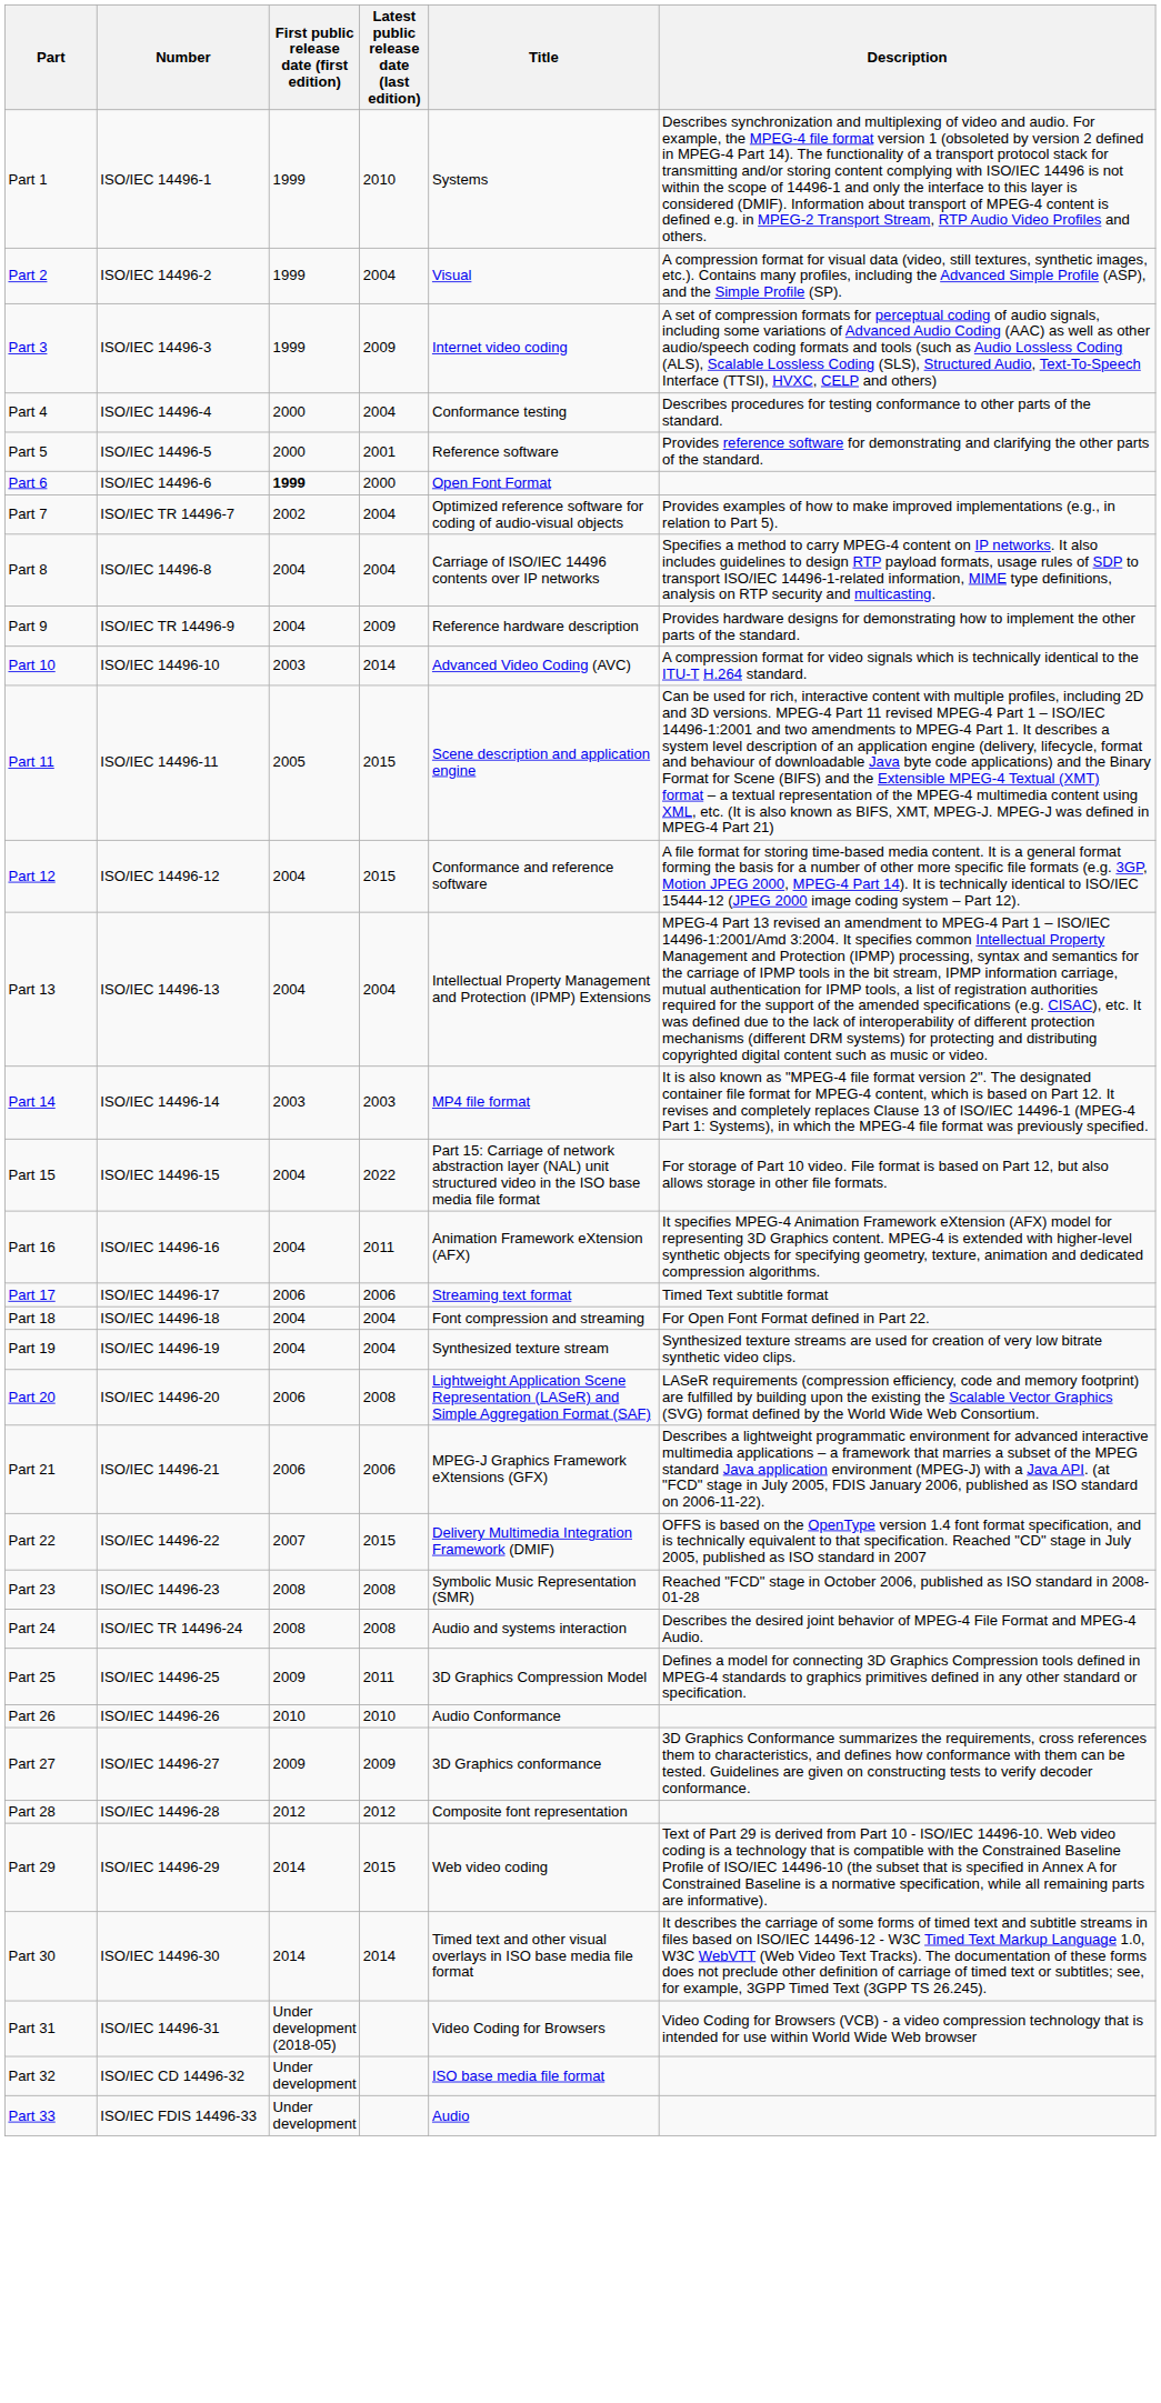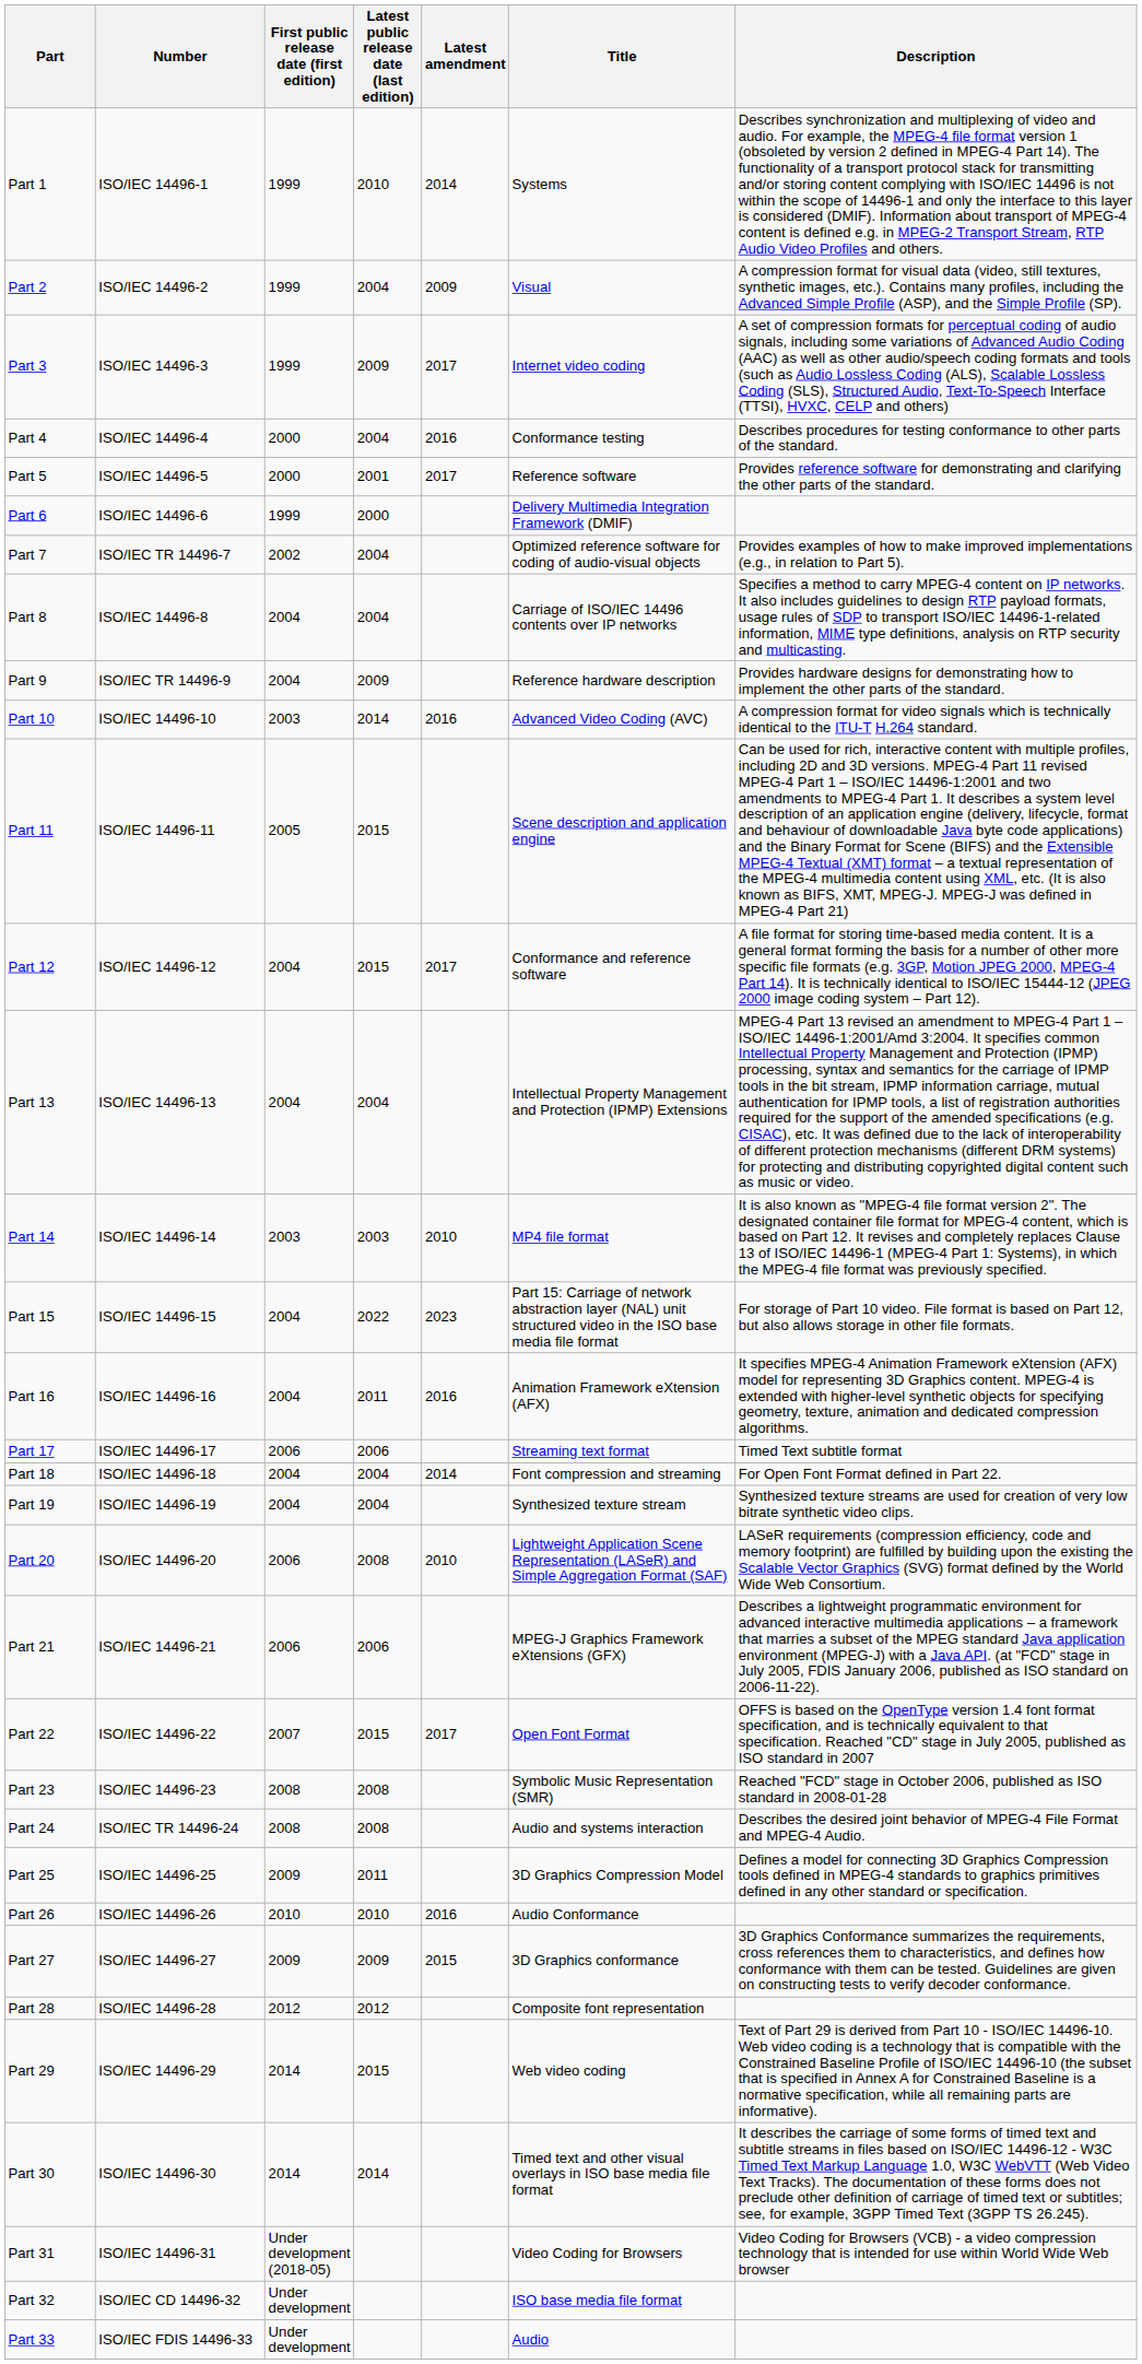 <table class="wikitable sortable" width="100%">
 <tr>
 <th width="8%">Part</th>
 <th width="15%">Number</th>
 <th width="6%">First public release date (first edition)</th>
 <th width="6%">Latest public release date (last edition)</th>
+<th width="6%">Latest amendment</th>
 <th width="20%">Title</th>
 <th>Description</th>
 </tr>
 <tr>
 <td>Part 1</td>
 <td>ISO/IEC 14496-1</td>
 <td>1999</td>
 <td>2010</td>
+<td>2014</td>
 <td>Systems</td>
 <td>Describes synchronization and multiplexing of video and audio. For example, the <a href='#'>MPEG-4 file format</a> version 1 (obsoleted by version 2 defined in MPEG-4 Part 14). The functionality of a transport protocol stack for transmitting and/or storing content complying with ISO/IEC 14496 is not within the scope of 14496-1 and only the interface to this layer is considered (DMIF). Information about transport of MPEG-4 content is defined e.g. in <a href='#'>MPEG-2 Transport Stream</a>, <a href='#'>RTP Audio Video Profiles</a> and others.</td>
 </tr>
 <tr>
 <td><a href='#'>Part 2</a></td>
 <td>ISO/IEC 14496-2</td>
 <td>1999</td>
 <td>2004</td>
+<td>2009</td>
 <td><a href='#'>Visual</a></td>
 <td>A compression format for visual data (video, still textures, synthetic images, etc.). Contains many profiles, including the <a href='#'>Advanced Simple Profile</a> (ASP), and the <a href='#'>Simple Profile</a> (SP).</td>
 </tr>
 <tr>
 <td><a href='#'>Part 3</a></td>
 <td>ISO/IEC 14496-3</td>
 <td>1999</td>
 <td>2009</td>
+<td>2017</td>
 <td><a href='#'>Internet video coding</a></td>
 <td>A set of compression formats for <a href='#'>perceptual coding</a> of audio signals, including some variations of <a href='#'>Advanced Audio Coding</a> (AAC) as well as other audio/speech coding formats and tools (such as <a href='#'>Audio Lossless Coding</a> (ALS), <a href='#'>Scalable Lossless Coding</a> (SLS), <a href='#'>Structured Audio</a>, <a href='#'>Text-To-Speech</a> Interface (TTSI), <a href='#'>HVXC</a>, <a href='#'>CELP</a> and others)</td>
 </tr>
 <tr>
 <td>Part 4</td>
 <td>ISO/IEC 14496-4</td>
 <td>2000</td>
 <td>2004</td>
+<td>2016</td>
 <td>Conformance testing</td>
 <td>Describes procedures for testing conformance to other parts of the standard.</td>
 </tr>
 <tr>
 <td>Part 5</td>
 <td>ISO/IEC 14496-5</td>
 <td>2000</td>
 <td>2001</td>
+<td>2017</td>
 <td>Reference software</td>
 <td>Provides <a href='#'>reference software</a> for demonstrating and clarifying the other parts of the standard.</td>
 </tr>
 <tr>
 <td><a href='#'>Part 6</a></td>
 <td>ISO/IEC 14496-6</td>
-<td><strong>1999</strong></td>
+<td>1999</td>
 <td>2000</td>
-<td><a href='#'>Open Font Format</a></td>
+<td></td>
+<td><a href='#'>Delivery Multimedia Integration Framework</a> (DMIF)</td>
 <td></td>
 </tr>
 <tr>
 <td>Part 7</td>
 <td>ISO/IEC TR 14496-7</td>
 <td>2002</td>
 <td>2004</td>
+<td></td>
 <td>Optimized reference software for coding of audio-visual objects</td>
 <td>Provides examples of how to make improved implementations (e.g., in relation to Part 5).</td>
 </tr>
 <tr>
 <td>Part 8</td>
 <td>ISO/IEC 14496-8</td>
 <td>2004</td>
 <td>2004</td>
+<td></td>
 <td>Carriage of ISO/IEC 14496 contents over IP networks</td>
 <td>Specifies a method to carry MPEG-4 content on <a href='#'>IP networks</a>. It also includes guidelines to design <a href='#'>RTP</a> payload formats, usage rules of <a href='#'>SDP</a> to transport ISO/IEC 14496-1-related information, <a href='#'>MIME</a> type definitions, analysis on RTP security and <a href='#'>multicasting</a>.</td>
 </tr>
 <tr>
 <td>Part 9</td>
 <td>ISO/IEC TR 14496-9</td>
 <td>2004</td>
 <td>2009</td>
+<td></td>
 <td>Reference hardware description</td>
 <td>Provides hardware designs for demonstrating how to implement the other parts of the standard.</td>
 </tr>
 <tr>
 <td><a href='#'>Part 10</a></td>
 <td>ISO/IEC 14496-10</td>
 <td>2003</td>
 <td>2014</td>
+<td>2016</td>
 <td><a href='#'>Advanced Video Coding</a> (AVC)</td>
 <td>A compression format for video signals which is technically identical to the <a href='#'>ITU-T</a> <a href='#'>H.264</a> standard.</td>
 </tr>
 <tr>
 <td><a href='#'>Part 11</a></td>
 <td>ISO/IEC 14496-11</td>
 <td>2005</td>
 <td>2015</td>
+<td></td>
 <td><a href='#'>Scene description and application engine</a></td>
 <td>Can be used for rich, interactive content with multiple profiles, including 2D and 3D versions. MPEG-4 Part 11 revised MPEG-4 Part 1 – ISO/IEC 14496-1:2001 and two amendments to MPEG-4 Part 1. It describes a system level description of an application engine (delivery, lifecycle, format and behaviour of downloadable <a href='#'>Java</a> byte code applications) and the Binary Format for Scene (BIFS) and the <a href='#'>Extensible MPEG-4 Textual (XMT) format</a> – a textual representation of the MPEG-4 multimedia content using <a href='#'>XML</a>, etc. (It is also known as BIFS, XMT, MPEG-J. MPEG-J was defined in MPEG-4 Part 21)</td>
 </tr>
 <tr>
 <td><a href='#'>Part 12</a></td>
 <td>ISO/IEC 14496-12</td>
 <td>2004</td>
 <td>2015</td>
+<td>2017</td>
 <td>Conformance and reference software</td>
 <td>A file format for storing time-based media content. It is a general format forming the basis for a number of other more specific file formats (e.g. <a href='#'>3GP</a>, <a href='#'>Motion JPEG 2000</a>, <a href='#'>MPEG-4 Part 14</a>). It is technically identical to ISO/IEC 15444-12 (<a href='#'>JPEG 2000</a> image coding system – Part 12).</td>
 </tr>
 <tr>
 <td>Part 13</td>
 <td>ISO/IEC 14496-13</td>
 <td>2004</td>
 <td>2004</td>
+<td></td>
 <td>Intellectual Property Management and Protection (IPMP) Extensions</td>
 <td>MPEG-4 Part 13 revised an amendment to MPEG-4 Part 1 – ISO/IEC 14496-1:2001/Amd 3:2004. It specifies common <a href='#'>Intellectual Property</a> Management and Protection (IPMP) processing, syntax and semantics for the carriage of IPMP tools in the bit stream, IPMP information carriage, mutual authentication for IPMP tools, a list of registration authorities required for the support of the amended specifications (e.g. <a href='#'>CISAC</a>), etc. It was defined due to the lack of interoperability of different protection mechanisms (different DRM systems) for protecting and distributing copyrighted digital content such as music or video.</td>
 </tr>
 <tr>
 <td><a href='#'>Part 14</a></td>
 <td>ISO/IEC 14496-14</td>
 <td>2003</td>
 <td>2003</td>
+<td>2010</td>
 <td><a href='#'>MP4 file format</a></td>
 <td>It is also known as "MPEG-4 file format version 2". The designated container file format for MPEG-4 content, which is based on Part 12.  It revises and completely replaces Clause 13 of ISO/IEC 14496-1 (MPEG-4 Part 1: Systems), in which the MPEG-4 file format was previously specified.</td>
 </tr>
 <tr>
 <td>Part 15</td>
 <td>ISO/IEC 14496-15</td>
 <td>2004</td>
 <td>2022</td>
+<td>2023</td>
 <td>Part 15: Carriage of network abstraction layer (NAL) unit structured video in the ISO base media file format</td>
 <td>For storage of Part 10 video. File format is based on Part 12, but also allows storage in other file formats.</td>
 </tr>
 <tr>
 <td>Part 16</td>
 <td>ISO/IEC 14496-16</td>
 <td>2004</td>
 <td>2011</td>
+<td>2016</td>
 <td>Animation Framework eXtension (AFX)</td>
 <td>It specifies MPEG-4 Animation Framework eXtension (AFX) model for representing 3D Graphics content. MPEG-4 is extended with higher-level synthetic objects for specifying geometry, texture, animation and dedicated compression algorithms.</td>
 </tr>
 <tr>
 <td><a href='#'>Part 17</a></td>
 <td>ISO/IEC 14496-17</td>
 <td>2006</td>
 <td>2006</td>
+<td></td>
 <td><a href='#'>Streaming text format</a></td>
 <td>Timed Text subtitle format</td>
 </tr>
 <tr>
 <td>Part 18</td>
 <td>ISO/IEC 14496-18</td>
 <td>2004</td>
 <td>2004</td>
+<td>2014</td>
 <td>Font compression and streaming</td>
 <td>For Open Font Format defined in Part 22.</td>
 </tr>
 <tr>
 <td>Part 19</td>
 <td>ISO/IEC 14496-19</td>
 <td>2004</td>
 <td>2004</td>
+<td></td>
 <td>Synthesized texture stream</td>
 <td>Synthesized texture streams are used for creation of very low bitrate synthetic video clips.</td>
 </tr>
 <tr>
 <td><a href='#'>Part 20</a></td>
 <td>ISO/IEC 14496-20</td>
 <td>2006</td>
 <td>2008</td>
+<td>2010</td>
 <td><a href='#'>Lightweight Application Scene Representation (LASeR) and Simple Aggregation Format (SAF)</a></td>
 <td>LASeR requirements (compression efficiency, code and memory footprint) are fulfilled by building upon the existing the <a href='#'>Scalable Vector Graphics</a> (SVG) format defined by the World Wide Web Consortium.</td>
 </tr>
 <tr>
 <td>Part 21</td>
 <td>ISO/IEC 14496-21</td>
 <td>2006</td>
 <td>2006</td>
+<td></td>
 <td>MPEG-J Graphics Framework eXtensions (GFX)</td>
 <td>Describes a lightweight programmatic environment for advanced interactive multimedia applications – a framework that marries a subset of the MPEG standard <a href='#'>Java application</a> environment (MPEG-J) with a <a href='#'>Java API</a>. (at "FCD" stage in July 2005, FDIS January 2006, published as ISO standard on 2006-11-22).</td>
 </tr>
 <tr>
 <td>Part 22</td>
 <td>ISO/IEC 14496-22</td>
 <td>2007</td>
 <td>2015</td>
-<td><a href='#'>Delivery Multimedia Integration Framework</a> (DMIF)</td>
+<td>2017</td>
+<td><a href='#'>Open Font Format</a></td>
 <td>OFFS is based on the <a href='#'>OpenType</a> version 1.4 font format specification, and is technically equivalent to that specification. Reached "CD" stage in July 2005, published as ISO standard in 2007</td>
 </tr>
 <tr>
 <td>Part 23</td>
 <td>ISO/IEC 14496-23</td>
 <td>2008</td>
 <td>2008</td>
+<td></td>
 <td>Symbolic Music Representation (SMR)</td>
 <td>Reached "FCD" stage in October 2006, published as ISO standard in 2008-01-28</td>
 </tr>
 <tr>
 <td>Part 24</td>
 <td>ISO/IEC TR 14496-24</td>
 <td>2008</td>
 <td>2008</td>
+<td></td>
 <td>Audio and systems interaction</td>
 <td>Describes the desired joint behavior of MPEG-4 File Format and MPEG-4 Audio.</td>
 </tr>
 <tr>
 <td>Part 25</td>
 <td>ISO/IEC 14496-25</td>
 <td>2009</td>
 <td>2011</td>
+<td></td>
 <td>3D Graphics Compression Model</td>
 <td>Defines a model for connecting 3D Graphics Compression tools defined in MPEG-4 standards to graphics primitives defined in any other standard or specification.</td>
 </tr>
 <tr>
 <td>Part 26</td>
 <td>ISO/IEC 14496-26</td>
 <td>2010</td>
 <td>2010</td>
+<td>2016</td>
 <td>Audio Conformance</td>
 <td></td>
 </tr>
 <tr>
 <td>Part 27</td>
 <td>ISO/IEC 14496-27</td>
 <td>2009</td>
 <td>2009</td>
+<td>2015</td>
 <td>3D Graphics conformance</td>
 <td>3D Graphics Conformance summarizes the requirements, cross references them to characteristics, and defines how conformance with them can be tested. Guidelines are given on constructing tests to verify decoder conformance.</td>
 </tr>
 <tr>
 <td>Part 28</td>
 <td>ISO/IEC 14496-28</td>
 <td>2012</td>
 <td>2012</td>
+<td></td>
 <td>Composite font representation</td>
 <td></td>
 </tr>
 <tr>
 <td>Part 29</td>
 <td>ISO/IEC 14496-29</td>
 <td>2014</td>
 <td>2015</td>
+<td></td>
 <td>Web video coding</td>
 <td>Text of Part 29 is derived from Part 10 - ISO/IEC 14496-10. Web video coding is a technology that is compatible with the Constrained Baseline Profile of ISO/IEC 14496-10 (the subset that is specified in Annex A for Constrained Baseline is a normative specification, while all remaining parts are informative).</td>
 </tr>
 <tr>
 <td>Part 30</td>
 <td>ISO/IEC 14496-30</td>
 <td>2014</td>
 <td>2014</td>
+<td></td>
 <td>Timed text and other visual overlays in ISO base media file format</td>
 <td>It describes the carriage of some forms of timed text and subtitle streams in files based on ISO/IEC 14496-12 - W3C <a href='#'>Timed Text Markup Language</a> 1.0, W3C <a href='#'>WebVTT</a> (Web Video Text Tracks). The documentation of these forms does not preclude other definition of carriage of timed text or subtitles; see, for example, 3GPP Timed Text (3GPP TS 26.245).</td>
 </tr>
 <tr>
 <td>Part 31</td>
 <td>ISO/IEC 14496-31</td>
 <td>Under development (2018-05)</td>
+<td></td>
 <td></td>
 <td>Video Coding for Browsers</td>
 <td>Video Coding for Browsers (VCB) - a video compression technology that is intended for use within World Wide Web browser</td>
 </tr>
 <tr>
 <td>Part 32</td>
 <td>ISO/IEC CD 14496-32</td>
 <td>Under development</td>
 <td></td>
+<td></td>
 <td><a href='#'>ISO base media file format</a></td>
 <td></td>
 </tr>
 <tr>
 <td><a href='#'>Part 33</a></td>
 <td>ISO/IEC FDIS 14496-33</td>
 <td>Under development</td>
 <td></td>
+<td></td>
 <td><a href='#'>Audio</a></td>
 <td></td>
 </tr>
 </table>
